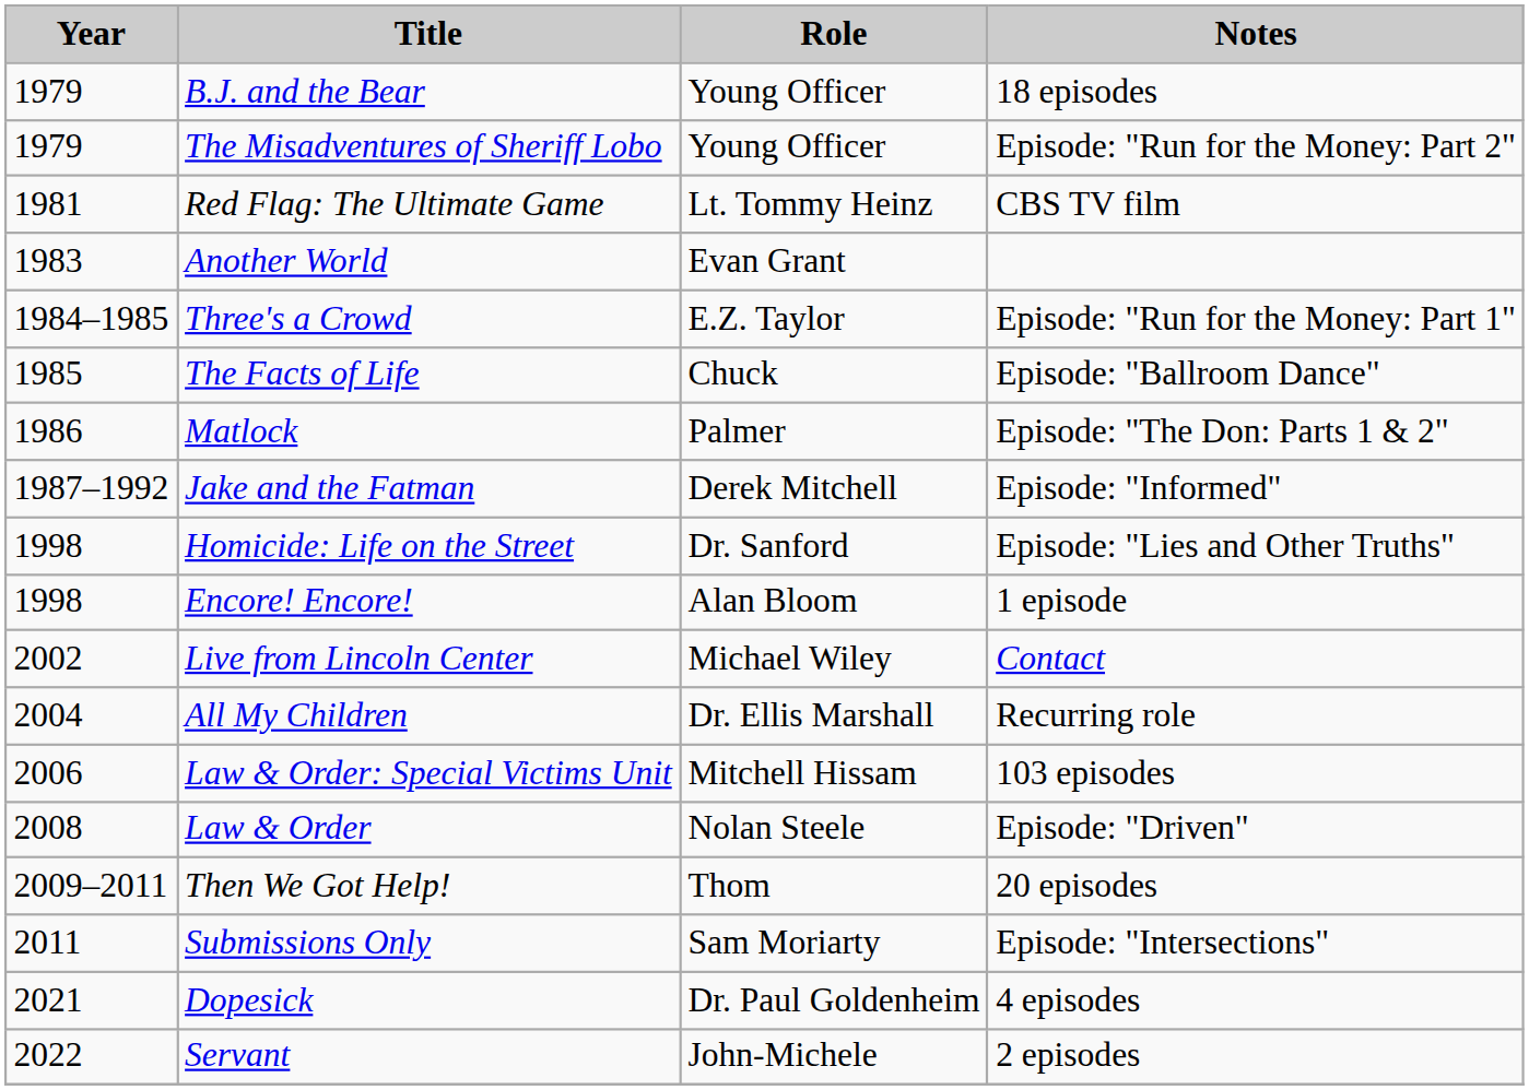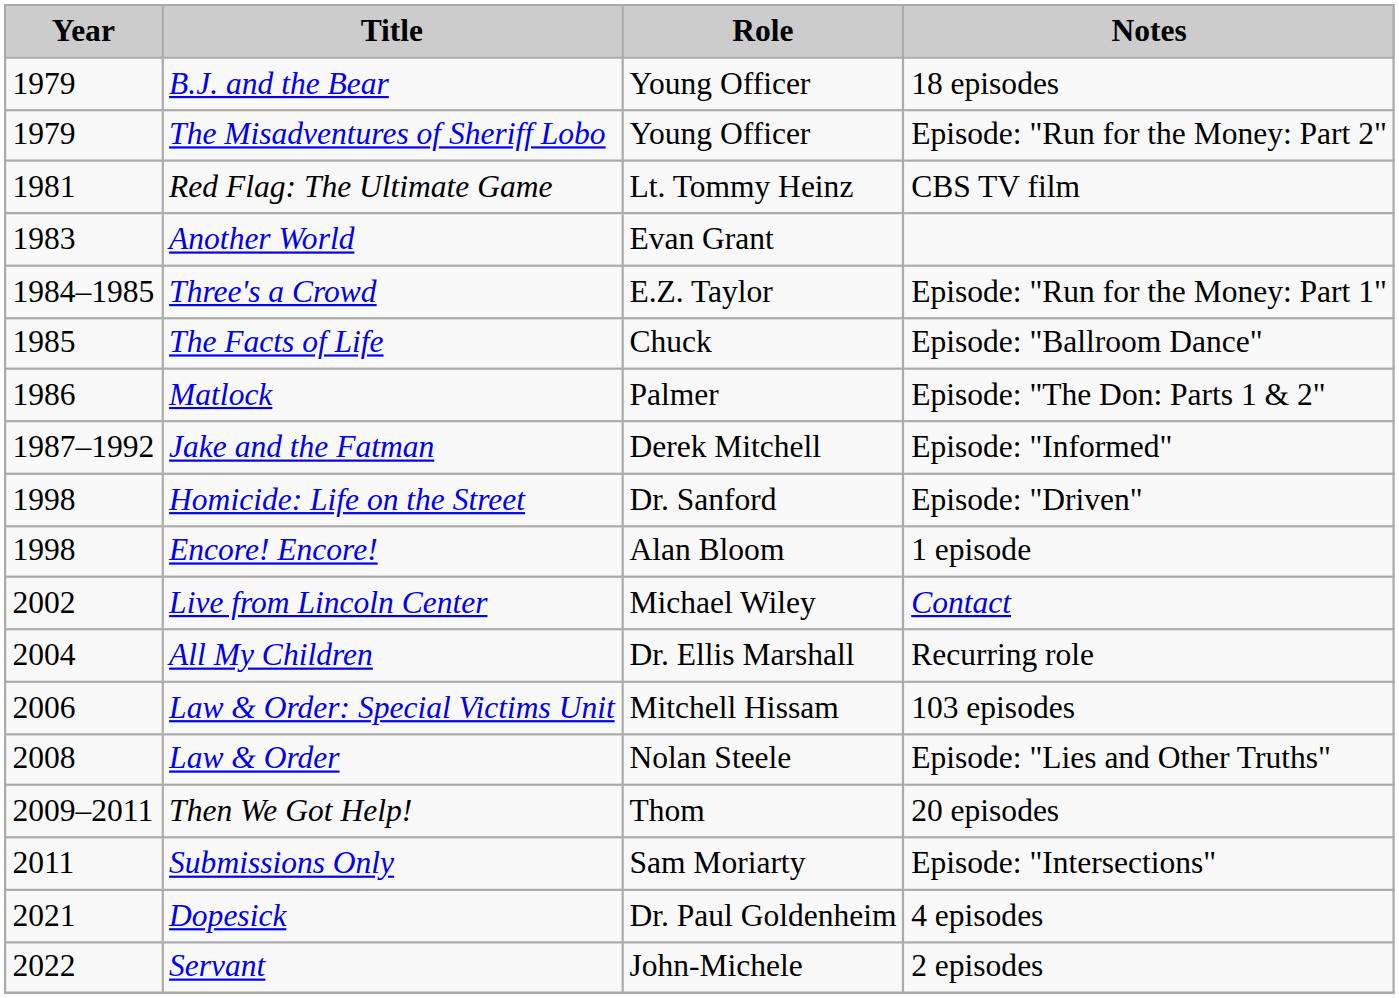 <table class="wikitable" style="font-size:90%;">
 <tr>
 <th style="background: #CCCCCC;">Year</th>
 <th style="background: #CCCCCC;">Title</th>
 <th style="background: #CCCCCC;">Role</th>
 <th style="background: #CCCCCC;">Notes</th>
 </tr>
 <tr>
 <td>1979</td>
 <td><em><a href='#'>B.J. and the Bear</a></em></td>
 <td>Young Officer</td>
 <td>18 episodes</td>
 </tr>
 <tr>
 <td>1979</td>
 <td><em><a href='#'>The Misadventures of Sheriff Lobo</a></em></td>
 <td>Young Officer</td>
 <td>Episode: "Run for the Money: Part 2"</td>
 </tr>
 <tr>
 <td>1981</td>
 <td><em>Red Flag: The Ultimate Game</em></td>
 <td>Lt. Tommy Heinz</td>
 <td>CBS TV film</td>
 </tr>
 <tr>
 <td>1983</td>
 <td><em><a href='#'>Another World</a></em></td>
 <td>Evan Grant</td>
 <td></td>
 </tr>
 <tr>
 <td>1984–1985</td>
 <td><em><a href='#'>Three's a Crowd</a></em></td>
 <td>E.Z. Taylor</td>
 <td>Episode: "Run for the Money: Part 1"</td>
 </tr>
 <tr>
 <td>1985</td>
 <td><em><a href='#'>The Facts of Life</a></em></td>
 <td>Chuck</td>
 <td>Episode: "Ballroom Dance"</td>
 </tr>
 <tr>
 <td>1986</td>
 <td><em><a href='#'>Matlock</a></em></td>
 <td>Palmer</td>
 <td>Episode: "The Don: Parts 1 & 2"</td>
 </tr>
 <tr>
 <td>1987–1992</td>
 <td><em><a href='#'>Jake and the Fatman</a></em></td>
 <td>Derek Mitchell</td>
 <td>Episode: "Informed"</td>
 </tr>
 <tr>
 <td>1998</td>
 <td><em><a href='#'>Homicide: Life on the Street</a></em></td>
 <td>Dr. Sanford</td>
-<td>Episode: "Lies and Other Truths"</td>
+<td>Episode: "Driven"</td>
 </tr>
 <tr>
 <td>1998</td>
 <td><em><a href='#'>Encore! Encore!</a></em></td>
 <td>Alan Bloom</td>
 <td>1 episode</td>
 </tr>
 <tr>
 <td>2002</td>
 <td><em><a href='#'>Live from Lincoln Center</a></em></td>
 <td>Michael Wiley</td>
 <td><em><a href='#'>Contact</a></em></td>
 </tr>
 <tr>
 <td>2004</td>
 <td><em><a href='#'>All My Children</a></em></td>
 <td>Dr. Ellis Marshall</td>
 <td>Recurring role</td>
 </tr>
 <tr>
 <td>2006</td>
 <td><em><a href='#'>Law & Order: Special Victims Unit</a></em></td>
 <td>Mitchell Hissam</td>
 <td>103 episodes</td>
 </tr>
 <tr>
 <td>2008</td>
 <td><em><a href='#'>Law & Order</a></em></td>
 <td>Nolan Steele</td>
-<td>Episode: "Driven"</td>
+<td>Episode: "Lies and Other Truths"</td>
 </tr>
 <tr>
 <td>2009–2011</td>
 <td><em>Then We Got Help!</em></td>
 <td>Thom</td>
 <td>20 episodes</td>
 </tr>
 <tr>
 <td>2011</td>
 <td><em><a href='#'>Submissions Only</a></em></td>
 <td>Sam Moriarty</td>
 <td>Episode: "Intersections"</td>
 </tr>
 <tr>
 <td>2021</td>
 <td><em><a href='#'>Dopesick</a></em></td>
 <td>Dr. Paul Goldenheim</td>
 <td>4 episodes</td>
 </tr>
 <tr>
 <td>2022</td>
 <td><em><a href='#'>Servant</a></em></td>
 <td>John-Michele</td>
 <td>2 episodes</td>
 </tr>
 <tr>
 </tr>
 </table>
